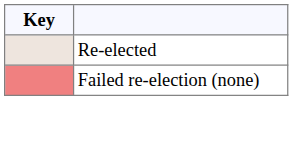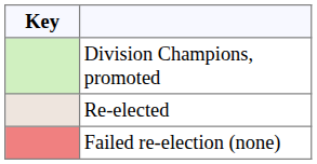 <table bgcolor="#f7f8ff" cellpadding="3" cellspacing="0" border="1" style="font-size: 95%; border: gray solid 1px; border-collapse: collapse;text-align:center;">
 <tr>
 <th width=50>Key</th>
 <th width=170></th>
+</tr>
+<tr>
+<td style="background:#D0F0C0;" width="20"></td>
+<td bgcolor="#ffffff" align="left">Division Champions, promoted</td>
 </tr>
 <tr>
 <td style="background: #eee5de" width="20"></td>
 <td bgcolor="#ffffff" align=left>Re-elected</td>
 </tr>
 <tr>
 <td style="background: #F08080" width="20"></td>
 <td bgcolor="#ffffff" align="left">Failed re-election (none)</td>
 </tr>
 </table>
